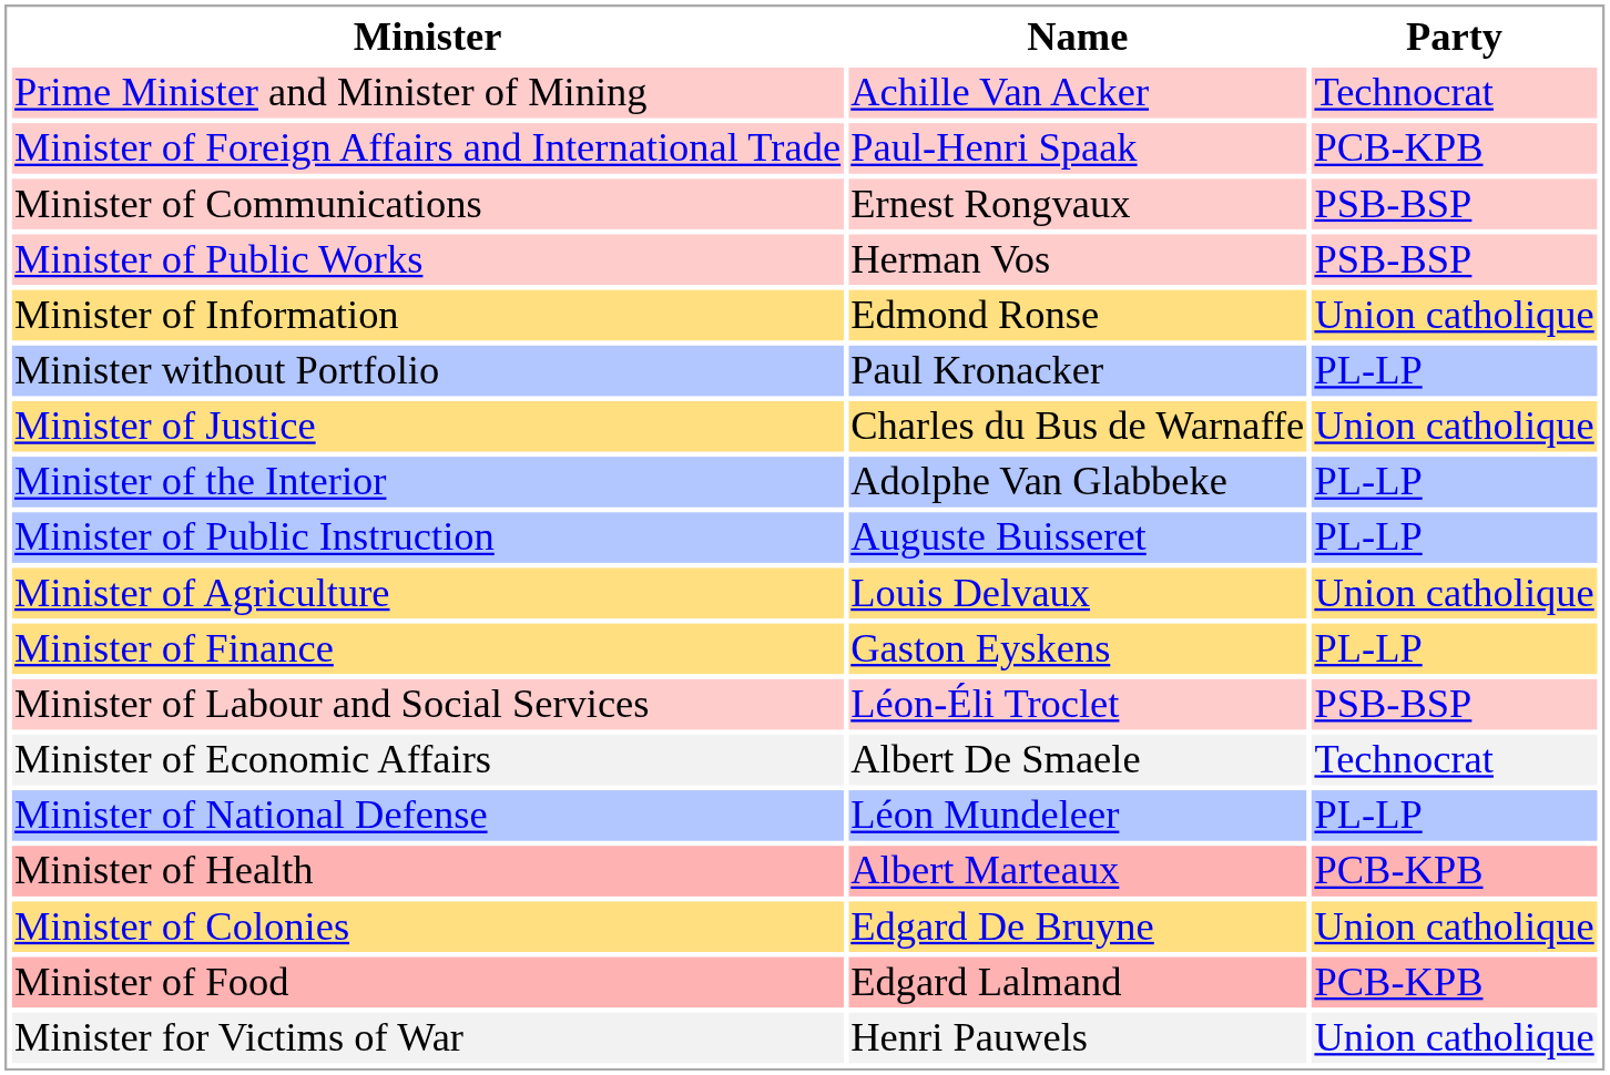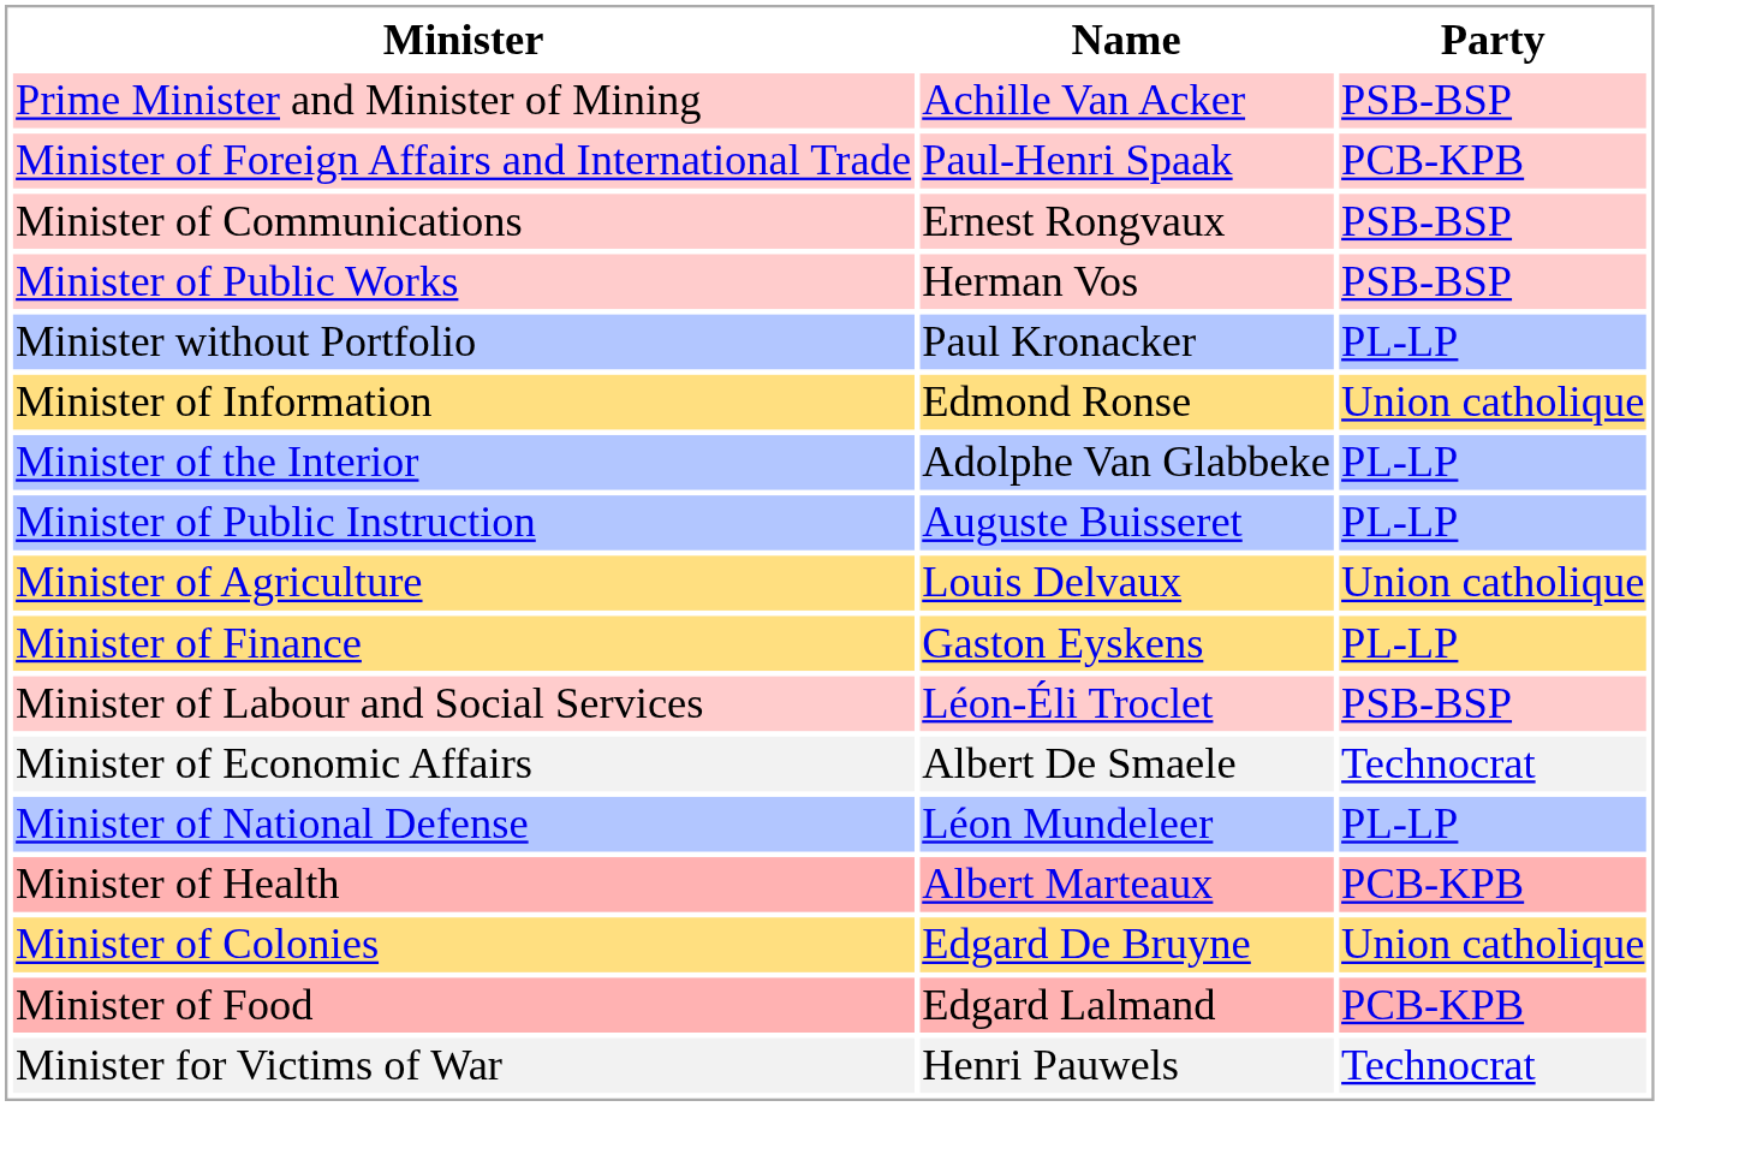 <table style="border:1px #aaa solid">
 <tr>
 <th>Minister</th>
 <th>Name</th>
 <th>Party</th>
 </tr>
 <tr bgcolor="#FFCCCC">
 <td><a href='#'>Prime Minister</a> and Minister of Mining</td>
 <td><a href='#'>Achille Van Acker</a></td>
-<td><a href='#'>Technocrat</a></td>
+<td><a href='#'>PSB-BSP</a></td>
 </tr>
 <tr bgcolor="#FFCCCC">
 <td><a href='#'>Minister of Foreign Affairs and International Trade</a></td>
 <td><a href='#'>Paul-Henri Spaak</a></td>
 <td><a href='#'>PCB-KPB</a></td>
 </tr>
 <tr bgcolor="#FFCCCC">
 <td>Minister of Communications</td>
 <td>Ernest Rongvaux</td>
 <td><a href='#'>PSB-BSP</a></td>
 </tr>
 <tr bgcolor="#FFCCCC">
 <td><a href='#'>Minister of Public Works</a></td>
 <td>Herman Vos</td>
 <td><a href='#'>PSB-BSP</a></td>
 </tr>
-<tr bgcolor="#FFDF80">
-<td>Minister of Information</td>
-<td>Edmond Ronse</td>
-<td><a href='#'>Union catholique</a></td>
-</tr>
 <tr bgcolor="#B2C6FF">
 <td>Minister without Portfolio</td>
 <td>Paul Kronacker</td>
 <td><a href='#'>PL-LP</a></td>
 </tr>
 <tr bgcolor="#FFDF80">
-<td><a href='#'>Minister of Justice</a></td>
-<td>Charles du Bus de Warnaffe</td>
+<td>Minister of Information</td>
+<td>Edmond Ronse</td>
 <td><a href='#'>Union catholique</a></td>
 </tr>
 <tr bgcolor="#B2C6FF">
 <td><a href='#'>Minister of the Interior</a></td>
 <td>Adolphe Van Glabbeke</td>
 <td><a href='#'>PL-LP</a></td>
 </tr>
 <tr bgcolor="#B2C6FF">
 <td><a href='#'>Minister of Public Instruction</a></td>
 <td><a href='#'>Auguste Buisseret</a></td>
 <td><a href='#'>PL-LP</a></td>
 </tr>
 <tr bgcolor="#FFDF80">
 <td><a href='#'>Minister of Agriculture</a></td>
 <td><a href='#'>Louis Delvaux</a></td>
 <td><a href='#'>Union catholique</a></td>
 </tr>
 <tr bgcolor="#FFDF80">
 <td><a href='#'>Minister of Finance</a></td>
 <td><a href='#'>Gaston Eyskens</a></td>
 <td><a href='#'>PL-LP</a></td>
 </tr>
 <tr bgcolor="#FFCCCC">
 <td>Minister of Labour and Social Services</td>
 <td><a href='#'>Léon-Éli Troclet</a></td>
 <td><a href='#'>PSB-BSP</a></td>
 </tr>
 <tr bgcolor="F2F2F2">
 <td>Minister of Economic Affairs</td>
 <td>Albert  De Smaele</td>
 <td><a href='#'>Technocrat</a></td>
 </tr>
 <tr bgcolor="#B2C6FF">
 <td><a href='#'>Minister of National Defense</a></td>
 <td><a href='#'>Léon Mundeleer</a></td>
 <td><a href='#'>PL-LP</a></td>
 </tr>
 <tr bgcolor="#FFB2B2">
 <td>Minister of Health</td>
 <td><a href='#'>Albert Marteaux</a></td>
 <td><a href='#'>PCB-KPB</a></td>
 </tr>
 <tr bgcolor="#FFDF80">
 <td><a href='#'>Minister of Colonies</a></td>
 <td><a href='#'>Edgard De Bruyne</a></td>
 <td><a href='#'>Union catholique</a></td>
 </tr>
 <tr bgcolor="#FFB2B2">
 <td>Minister of Food</td>
 <td>Edgard Lalmand</td>
 <td><a href='#'>PCB-KPB</a></td>
 </tr>
 <tr bgcolor="F2F2F2">
 <td>Minister for Victims of War</td>
 <td>Henri Pauwels</td>
-<td><a href='#'>Union catholique</a></td>
+<td><a href='#'>Technocrat</a></td>
 </tr>
 </table>
